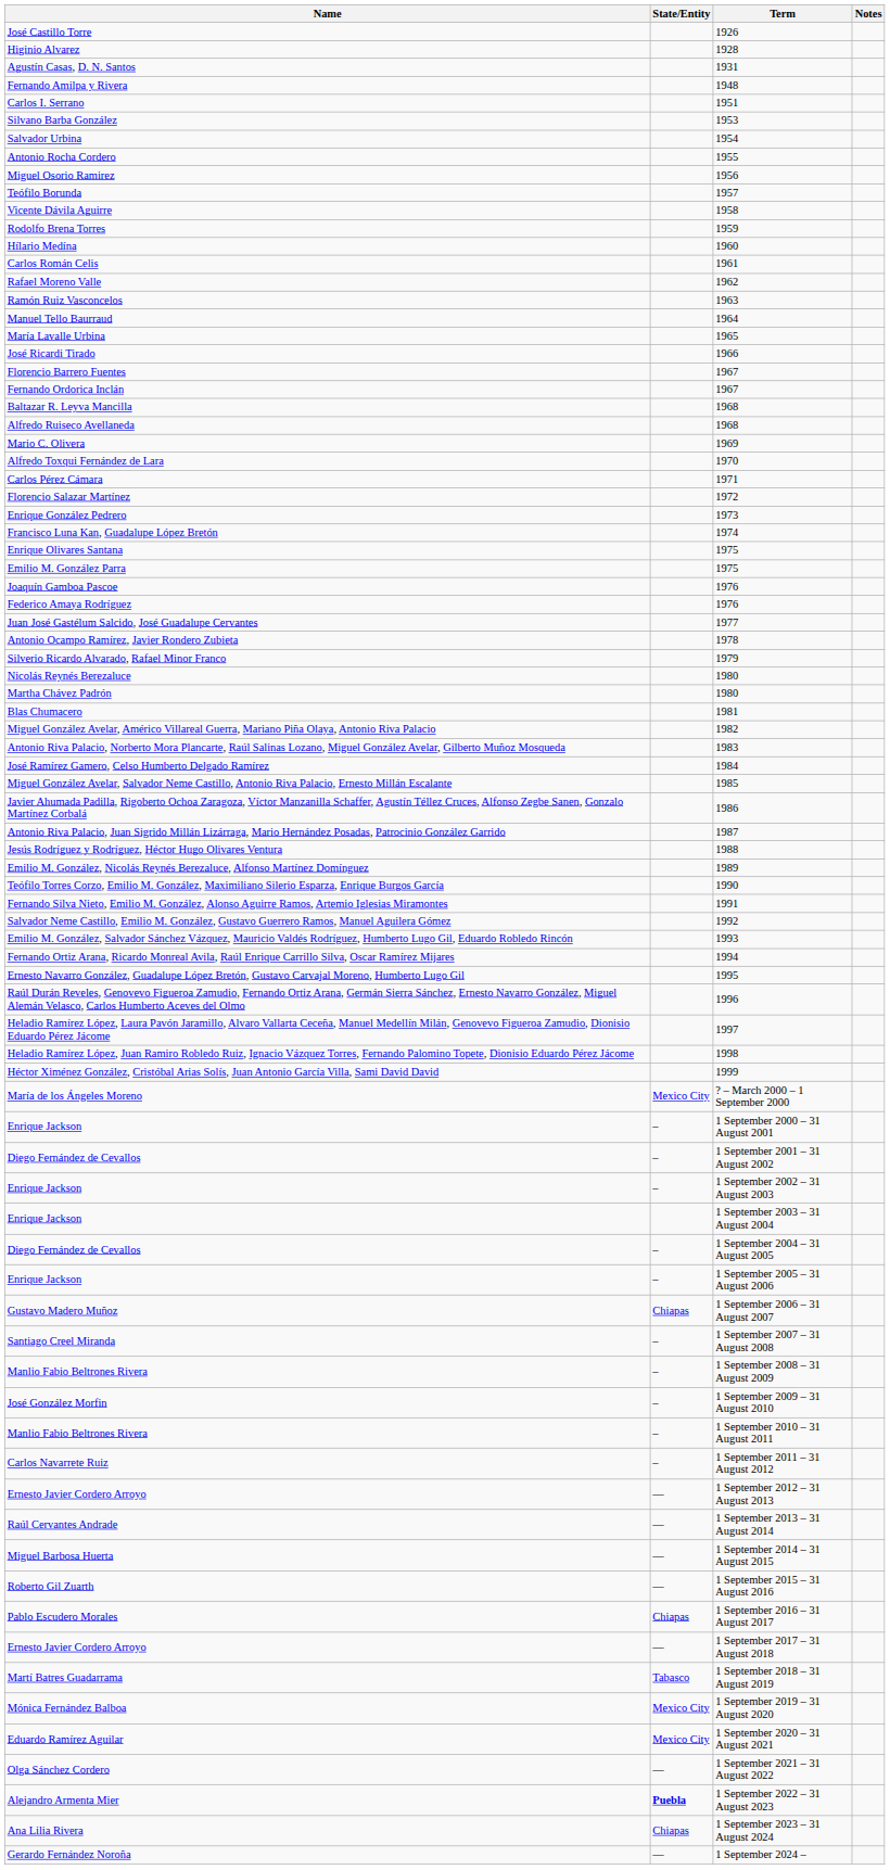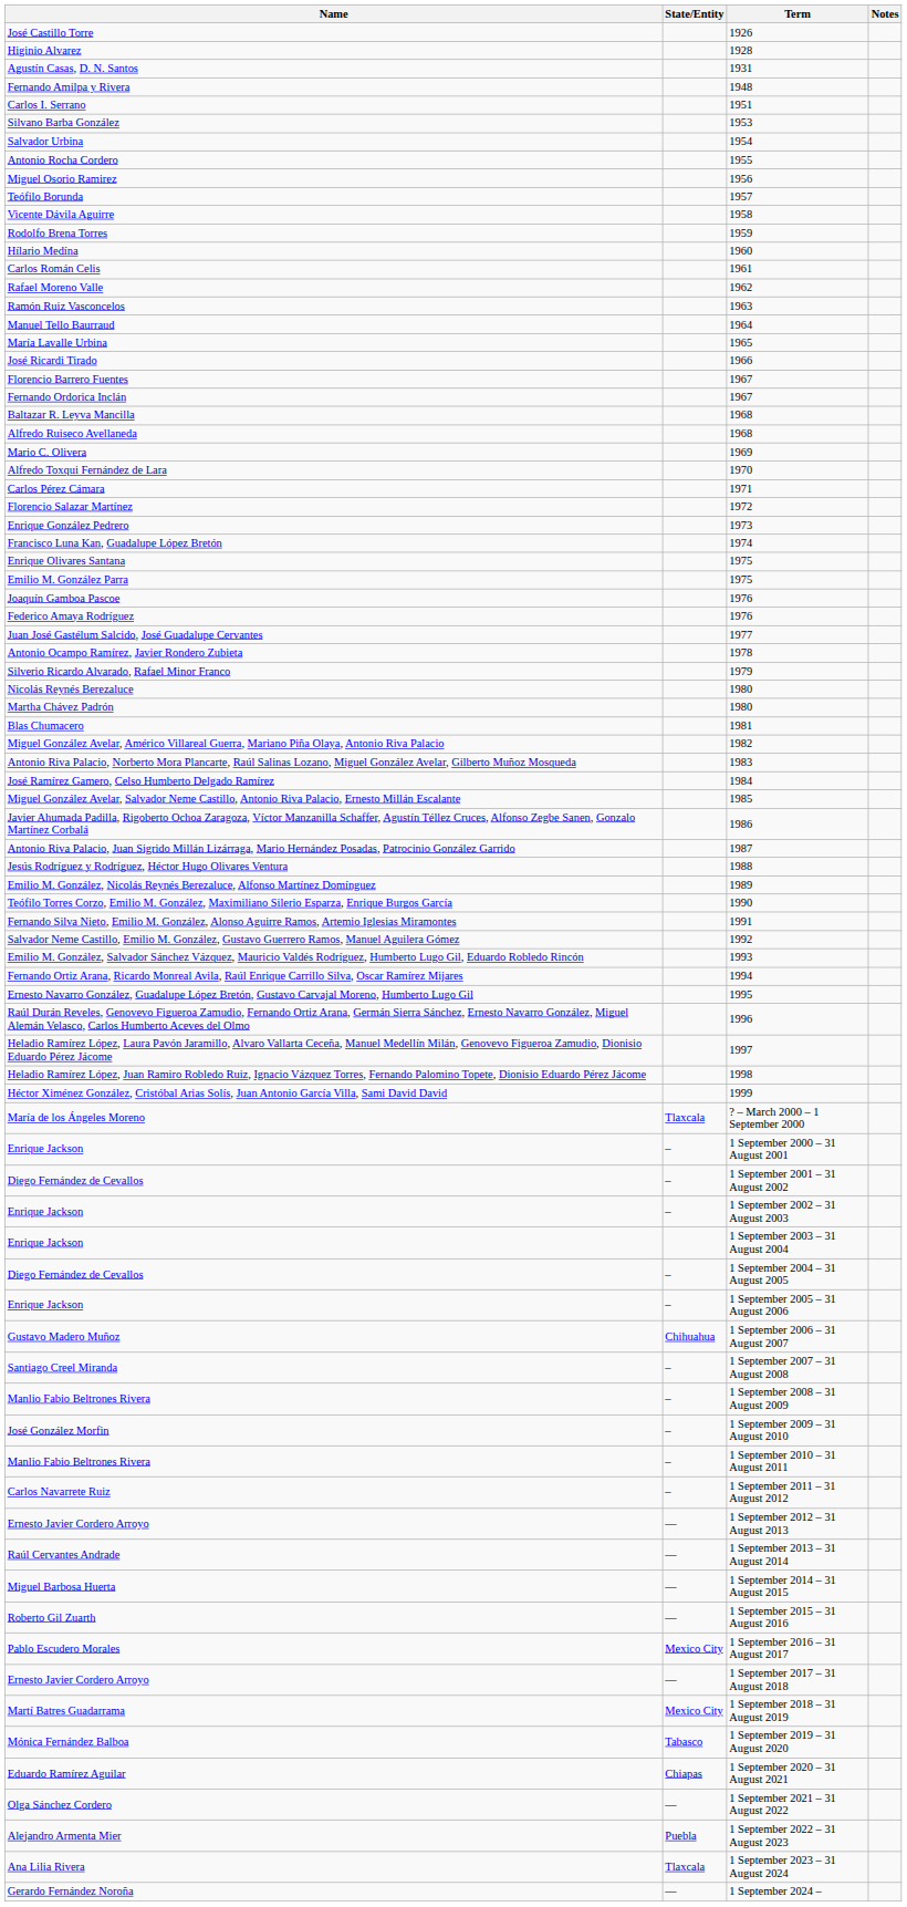 <table class="wikitable">
 <tr>
 <th>Name</th>
 <th>State/Entity</th>
 <th>Term</th>
 <th>Notes</th>
 </tr>
 <tr>
 <td><a href='#'>José Castillo Torre</a></td>
 <td></td>
 <td>1926</td>
 <td></td>
 </tr>
 <tr>
 <td><a href='#'>Higinio Alvarez</a></td>
 <td></td>
 <td>1928</td>
 <td></td>
 </tr>
 <tr>
 <td><a href='#'>Agustín Casas</a>, <a href='#'>D. N. Santos</a></td>
 <td></td>
 <td>1931</td>
 <td></td>
 </tr>
 <tr>
 <td><a href='#'>Fernando Amilpa y Rivera</a></td>
 <td></td>
 <td>1948</td>
 <td></td>
 </tr>
 <tr>
 <td><a href='#'>Carlos I. Serrano</a></td>
 <td></td>
 <td>1951</td>
 <td></td>
 </tr>
 <tr>
 <td><a href='#'>Silvano Barba González</a></td>
 <td></td>
 <td>1953</td>
 <td></td>
 </tr>
 <tr>
 <td><a href='#'>Salvador Urbina</a></td>
 <td></td>
 <td>1954</td>
 <td></td>
 </tr>
 <tr>
 <td><a href='#'>Antonio Rocha Cordero</a></td>
 <td></td>
 <td>1955</td>
 <td></td>
 </tr>
 <tr>
 <td><a href='#'>Miguel Osorio Ramirez</a></td>
 <td></td>
 <td>1956</td>
 <td></td>
 </tr>
 <tr>
 <td><a href='#'>Teófilo Borunda</a></td>
 <td></td>
 <td>1957</td>
 <td></td>
 </tr>
 <tr>
 <td><a href='#'>Vicente Dávila Aguirre</a></td>
 <td></td>
 <td>1958</td>
 <td></td>
 </tr>
 <tr>
 <td><a href='#'>Rodolfo Brena Torres</a></td>
 <td></td>
 <td>1959</td>
 <td></td>
 </tr>
 <tr>
 <td><a href='#'>Hílario Medína</a></td>
 <td></td>
 <td>1960</td>
 <td></td>
 </tr>
 <tr>
 <td><a href='#'>Carlos Román Celis</a></td>
 <td></td>
 <td>1961</td>
 <td></td>
 </tr>
 <tr>
 <td><a href='#'>Rafael Moreno Valle</a></td>
 <td></td>
 <td>1962</td>
 <td></td>
 </tr>
 <tr>
 <td><a href='#'>Ramón Ruiz Vasconcelos</a></td>
 <td></td>
 <td>1963</td>
 <td></td>
 </tr>
 <tr>
 <td><a href='#'>Manuel Tello Baurraud</a></td>
 <td></td>
 <td>1964</td>
 <td></td>
 </tr>
 <tr>
 <td><a href='#'>María Lavalle Urbina</a></td>
 <td></td>
 <td>1965</td>
 <td></td>
 </tr>
 <tr>
 <td><a href='#'>José Ricardi Tirado</a></td>
 <td></td>
 <td>1966</td>
 <td></td>
 </tr>
 <tr>
 <td><a href='#'>Florencio Barrero Fuentes</a></td>
 <td></td>
 <td>1967</td>
 <td></td>
 </tr>
 <tr>
 <td><a href='#'>Fernando Ordorica Inclán</a></td>
 <td></td>
 <td>1967</td>
 <td></td>
 </tr>
 <tr>
 <td><a href='#'>Baltazar R. Leyva Mancilla</a></td>
 <td></td>
 <td>1968</td>
 <td></td>
 </tr>
 <tr>
 <td><a href='#'>Alfredo Ruiseco Avellaneda</a></td>
 <td></td>
 <td>1968</td>
 <td></td>
 </tr>
 <tr>
 <td><a href='#'>Mario C. Olivera</a></td>
 <td></td>
 <td>1969</td>
 <td></td>
 </tr>
 <tr>
 <td><a href='#'>Alfredo Toxqui Fernández de Lara</a></td>
 <td></td>
 <td>1970</td>
 <td></td>
 </tr>
 <tr>
 <td><a href='#'>Carlos Pérez Cámara</a></td>
 <td></td>
 <td>1971</td>
 <td></td>
 </tr>
 <tr>
 <td><a href='#'>Florencio Salazar Martínez</a></td>
 <td></td>
 <td>1972</td>
 <td></td>
 </tr>
 <tr>
 <td><a href='#'>Enrique González Pedrero</a></td>
 <td></td>
 <td>1973</td>
 <td></td>
 </tr>
 <tr>
 <td><a href='#'>Francisco Luna Kan</a>, <a href='#'>Guadalupe López Bretón</a></td>
 <td></td>
 <td>1974</td>
 <td></td>
 </tr>
 <tr>
 <td><a href='#'>Enrique Olivares Santana</a></td>
 <td></td>
 <td>1975</td>
 <td></td>
 </tr>
 <tr>
 <td><a href='#'>Emilio M. González Parra</a></td>
 <td></td>
 <td>1975</td>
 <td></td>
 </tr>
 <tr>
 <td><a href='#'>Joaquín Gamboa Pascoe</a></td>
 <td></td>
 <td>1976</td>
 <td></td>
 </tr>
 <tr>
 <td><a href='#'>Federico Amaya Rodríguez</a></td>
 <td></td>
 <td>1976</td>
 <td></td>
 </tr>
 <tr>
 <td><a href='#'>Juan José Gastélum Salcido</a>, <a href='#'>José Guadalupe Cervantes</a></td>
 <td></td>
 <td>1977</td>
 <td></td>
 </tr>
 <tr>
 <td><a href='#'>Antonio Ocampo Ramírez</a>, <a href='#'>Javier Rondero Zubieta</a></td>
 <td></td>
 <td>1978</td>
 <td></td>
 </tr>
 <tr>
 <td><a href='#'>Silverio Ricardo Alvarado</a>, <a href='#'>Rafael Minor Franco</a></td>
 <td></td>
 <td>1979</td>
 <td></td>
 </tr>
 <tr>
 <td><a href='#'>Nicolás Reynés Berezaluce</a></td>
 <td></td>
 <td>1980</td>
 <td></td>
 </tr>
 <tr>
 <td><a href='#'>Martha Chávez Padrón</a></td>
 <td></td>
 <td>1980</td>
 <td></td>
 </tr>
 <tr>
 <td><a href='#'>Blas Chumacero</a></td>
 <td></td>
 <td>1981</td>
 <td></td>
 </tr>
 <tr>
 <td><a href='#'>Miguel González Avelar</a>, <a href='#'>Américo Villareal Guerra</a>, <a href='#'>Mariano Piña Olaya</a>, <a href='#'>Antonio Riva Palacio</a></td>
 <td></td>
 <td>1982</td>
 <td></td>
 </tr>
 <tr>
 <td><a href='#'>Antonio Riva Palacio</a>, <a href='#'>Norberto Mora Plancarte</a>, <a href='#'>Raúl Salinas Lozano</a>, <a href='#'>Miguel González Avelar</a>, <a href='#'>Gilberto Muñoz Mosqueda</a></td>
 <td></td>
 <td>1983</td>
 <td></td>
 </tr>
 <tr>
 <td><a href='#'>José Ramírez Gamero</a>, <a href='#'>Celso Humberto Delgado Ramírez</a></td>
 <td></td>
 <td>1984</td>
 <td></td>
 </tr>
 <tr>
 <td><a href='#'>Miguel González Avelar</a>, <a href='#'>Salvador Neme Castillo</a>, <a href='#'>Antonio Riva Palacio</a>, <a href='#'>Ernesto Millán Escalante</a></td>
 <td></td>
 <td>1985</td>
 <td></td>
 </tr>
 <tr>
 <td><a href='#'>Javier Ahumada Padilla</a>, <a href='#'>Rigoberto Ochoa Zaragoza</a>, <a href='#'>Víctor Manzanilla Schaffer</a>, <a href='#'>Agustín Téllez Cruces</a>, <a href='#'>Alfonso Zegbe Sanen</a>, <a href='#'>Gonzalo Martínez Corbalá</a></td>
 <td></td>
 <td>1986</td>
 <td></td>
 </tr>
 <tr>
 <td><a href='#'>Antonio Riva Palacio</a>, <a href='#'>Juan Sigrido Millán Lizárraga</a>, <a href='#'>Mario Hernández Posadas</a>, <a href='#'>Patrocinio González Garrido</a></td>
 <td></td>
 <td>1987</td>
 <td></td>
 </tr>
 <tr>
 <td><a href='#'>Jesús Rodríguez y Rodríguez</a>, <a href='#'>Héctor Hugo Olivares Ventura</a></td>
 <td></td>
 <td>1988</td>
 <td></td>
 </tr>
 <tr>
 <td><a href='#'>Emilio M. González</a>, <a href='#'>Nicolás Reynés Berezaluce</a>, <a href='#'>Alfonso Martínez Domínguez</a></td>
 <td></td>
 <td>1989</td>
 <td></td>
 </tr>
 <tr>
 <td><a href='#'>Teófilo Torres Corzo</a>, <a href='#'>Emilio M. González</a>, <a href='#'>Maximiliano Silerio Esparza</a>, <a href='#'>Enrique Burgos García</a></td>
 <td></td>
 <td>1990</td>
 <td></td>
 </tr>
 <tr>
 <td><a href='#'>Fernando Silva Nieto</a>, <a href='#'>Emilio M. González</a>, <a href='#'>Alonso Aguirre Ramos</a>, <a href='#'>Artemio Iglesias Miramontes</a></td>
 <td></td>
 <td>1991</td>
 <td></td>
 </tr>
 <tr>
 <td><a href='#'>Salvador Neme Castillo</a>, <a href='#'>Emilio M. González</a>, <a href='#'>Gustavo Guerrero Ramos</a>, <a href='#'>Manuel Aguilera Gómez</a></td>
 <td></td>
 <td>1992</td>
 <td></td>
 </tr>
 <tr>
 <td><a href='#'>Emilio M. González</a>, <a href='#'>Salvador Sánchez Vázquez</a>, <a href='#'>Mauricio Valdés Rodríguez</a>, <a href='#'>Humberto Lugo Gil</a>, <a href='#'>Eduardo Robledo Rincón</a></td>
 <td></td>
 <td>1993</td>
 <td></td>
 </tr>
 <tr>
 <td><a href='#'>Fernando Ortiz Arana</a>, <a href='#'>Ricardo Monreal Avila</a>, <a href='#'>Raúl Enrique Carrillo Silva</a>, <a href='#'>Oscar Ramírez Mijares</a></td>
 <td></td>
 <td>1994</td>
 <td></td>
 </tr>
 <tr>
 <td><a href='#'>Ernesto Navarro González</a>, <a href='#'>Guadalupe López Bretón</a>, <a href='#'>Gustavo Carvajal Moreno</a>, <a href='#'>Humberto Lugo Gil</a></td>
 <td></td>
 <td>1995</td>
 <td></td>
 </tr>
 <tr>
 <td><a href='#'>Raúl Durán Reveles</a>, <a href='#'>Genovevo Figueroa Zamudio</a>, <a href='#'>Fernando Ortiz Arana</a>, <a href='#'>Germán Sierra Sánchez</a>, <a href='#'>Ernesto Navarro González</a>, <a href='#'>Miguel Alemán Velasco</a>, <a href='#'>Carlos Humberto Aceves del Olmo</a></td>
 <td></td>
 <td>1996</td>
 <td></td>
 </tr>
 <tr>
 <td><a href='#'>Heladio Ramírez López</a>, <a href='#'>Laura Pavón Jaramillo</a>, <a href='#'>Alvaro Vallarta Ceceña</a>, <a href='#'>Manuel Medellín Milán</a>, <a href='#'>Genovevo Figueroa Zamudio</a>, <a href='#'>Dionisio Eduardo Pérez Jácome</a></td>
 <td></td>
 <td>1997</td>
 <td></td>
 </tr>
 <tr>
 <td><a href='#'>Heladio Ramírez López</a>, <a href='#'>Juan Ramiro Robledo Ruiz</a>, <a href='#'>Ignacio Vázquez Torres</a>, <a href='#'>Fernando Palomino Topete</a>, <a href='#'>Dionisio Eduardo Pérez Jácome</a></td>
 <td></td>
 <td>1998</td>
 <td></td>
 </tr>
 <tr>
 <td><a href='#'>Héctor Ximénez González</a>, <a href='#'>Cristóbal Arias Solís</a>, <a href='#'>Juan Antonio García Villa</a>, <a href='#'>Sami David David</a></td>
 <td></td>
 <td>1999</td>
 <td></td>
 </tr>
 <tr>
 <td><a href='#'>María de los Ángeles Moreno</a></td>
-<td><a href='#'>Mexico City</a></td>
+<td><a href='#'>Tlaxcala</a></td>
 <td>? – March 2000 – 1 September 2000</td>
 <td></td>
 </tr>
 <tr>
 <td><a href='#'>Enrique Jackson</a></td>
 <td>–</td>
 <td>1 September 2000 – 31 August 2001</td>
 <td></td>
 </tr>
 <tr>
 <td><a href='#'>Diego Fernández de Cevallos</a></td>
 <td>–</td>
 <td>1 September 2001 – 31 August 2002</td>
 <td></td>
 </tr>
 <tr>
 <td><a href='#'>Enrique Jackson</a></td>
 <td>–</td>
 <td>1 September 2002 – 31 August 2003</td>
 <td></td>
 </tr>
 <tr>
 <td><a href='#'>Enrique Jackson</a></td>
 <td></td>
 <td>1 September 2003 – 31 August 2004</td>
 <td></td>
 </tr>
 <tr>
 <td><a href='#'>Diego Fernández de Cevallos</a></td>
 <td>–</td>
 <td>1 September 2004 – 31 August 2005</td>
 <td></td>
 </tr>
 <tr>
 <td><a href='#'>Enrique Jackson</a></td>
 <td>–</td>
 <td>1 September 2005 – 31 August 2006</td>
 <td></td>
 </tr>
 <tr>
 <td><a href='#'>Gustavo Madero Muñoz</a></td>
-<td><a href='#'>Chiapas</a></td>
+<td><a href='#'>Chihuahua</a></td>
 <td>1 September 2006 – 31 August 2007</td>
 <td></td>
 </tr>
 <tr>
 <td><a href='#'>Santiago Creel Miranda</a></td>
 <td>–</td>
 <td>1 September 2007 – 31 August 2008</td>
 <td></td>
 </tr>
 <tr>
 <td><a href='#'>Manlio Fabio Beltrones Rivera</a></td>
 <td>–</td>
 <td>1 September 2008 – 31 August 2009</td>
 <td></td>
 </tr>
 <tr>
 <td><a href='#'>José González Morfin</a></td>
 <td>–</td>
 <td>1 September 2009 – 31 August 2010</td>
 <td></td>
 </tr>
 <tr>
 <td><a href='#'>Manlio Fabio Beltrones Rivera</a></td>
 <td>–</td>
 <td>1 September 2010 – 31 August 2011</td>
 <td></td>
 </tr>
 <tr>
 <td><a href='#'>Carlos Navarrete Ruiz</a></td>
 <td>–</td>
 <td>1 September 2011 – 31 August 2012</td>
 <td></td>
 </tr>
 <tr>
 <td><a href='#'>Ernesto Javier Cordero Arroyo</a></td>
 <td>—</td>
 <td>1 September 2012 – 31 August 2013</td>
 <td></td>
 </tr>
 <tr>
 <td><a href='#'>Raúl Cervantes Andrade</a></td>
 <td>—</td>
 <td>1 September 2013 – 31 August 2014</td>
 <td></td>
 </tr>
 <tr>
 <td><a href='#'>Miguel Barbosa Huerta</a></td>
 <td>—</td>
 <td>1 September 2014 – 31 August 2015</td>
 <td></td>
 </tr>
 <tr>
 <td><a href='#'>Roberto Gil Zuarth</a></td>
 <td>—</td>
 <td>1 September 2015 – 31 August 2016</td>
 <td></td>
 </tr>
 <tr>
 <td><a href='#'>Pablo Escudero Morales</a></td>
-<td><a href='#'>Chiapas</a></td>
+<td><a href='#'>Mexico City</a></td>
 <td>1 September 2016 – 31 August 2017</td>
 <td></td>
 </tr>
 <tr>
 <td><a href='#'>Ernesto Javier Cordero Arroyo</a></td>
 <td>—</td>
 <td>1 September 2017 – 31 August 2018</td>
 <td></td>
 </tr>
 <tr>
 <td><a href='#'>Martí Batres Guadarrama</a></td>
-<td><a href='#'>Tabasco</a></td>
+<td><a href='#'>Mexico City</a></td>
 <td>1 September 2018 – 31 August 2019</td>
 <td></td>
 </tr>
 <tr>
 <td><a href='#'>Mónica Fernández Balboa</a></td>
-<td><a href='#'>Mexico City</a></td>
+<td><a href='#'>Tabasco</a></td>
 <td>1 September 2019 – 31 August 2020</td>
 <td></td>
 </tr>
 <tr>
 <td><a href='#'>Eduardo Ramírez Aguilar</a></td>
-<td><a href='#'>Mexico City</a></td>
+<td><a href='#'>Chiapas</a></td>
 <td>1 September 2020 – 31 August 2021</td>
 <td></td>
 </tr>
 <tr>
 <td><a href='#'>Olga Sánchez Cordero</a></td>
 <td>—</td>
 <td>1 September 2021 – 31 August 2022</td>
 <td></td>
 </tr>
 <tr>
 <td><a href='#'>Alejandro Armenta Mier</a></td>
-<td><strong><a href='#'>Puebla</a></strong></td>
+<td><a href='#'>Puebla</a></td>
 <td>1 September 2022 – 31 August 2023</td>
 <td></td>
 </tr>
 <tr>
 <td><a href='#'>Ana Lilia Rivera</a></td>
-<td><a href='#'>Chiapas</a></td>
+<td><a href='#'>Tlaxcala</a></td>
 <td>1 September 2023 – 31 August 2024</td>
 <td></td>
 </tr>
 <tr>
 <td><a href='#'>Gerardo Fernández Noroña</a></td>
 <td>—</td>
 <td>1 September 2024 –</td>
 <td></td>
 </tr>
 </table>
